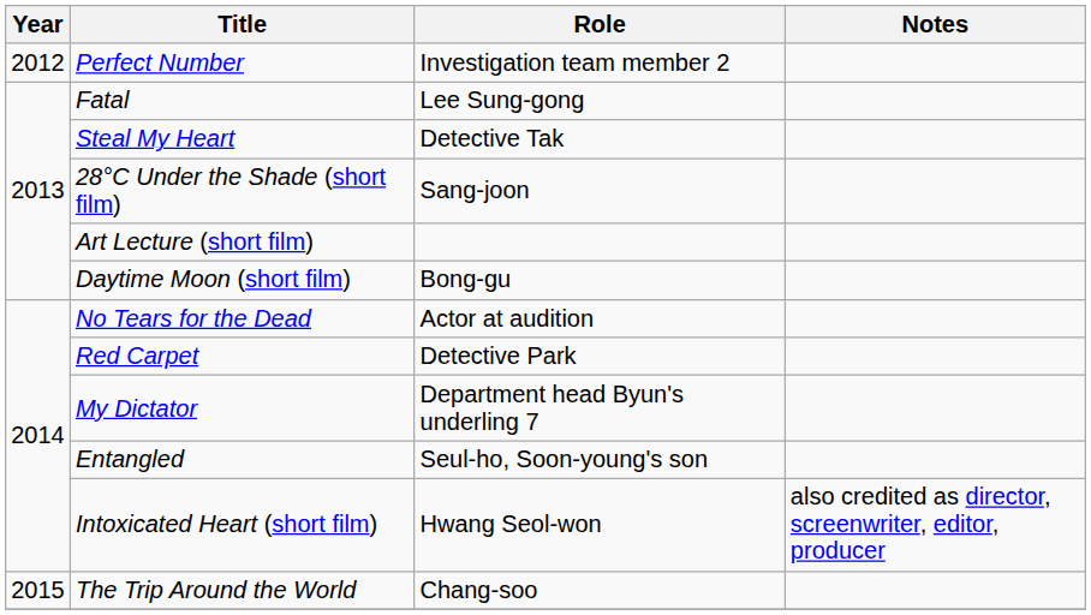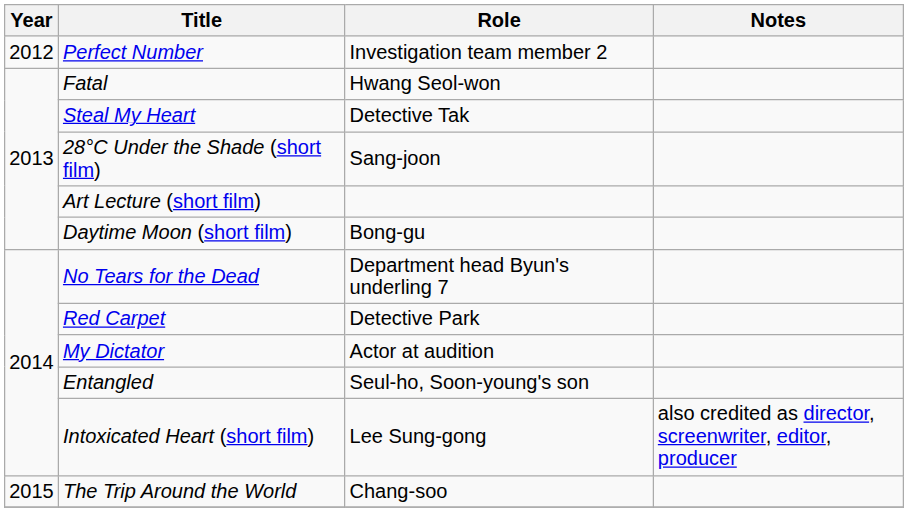 <table class="wikitable" style="width:720px">
 <tr>
 <th width=10>Year</th>
 <th>Title</th>
 <th>Role</th>
 <th>Notes</th>
 </tr>
 <tr>
 <td>2012</td>
 <td><em><a href='#'>Perfect Number</a></em></td>
 <td>Investigation team member 2</td>
 <td></td>
 </tr>
 <tr>
 <td rowspan=5>2013</td>
 <td><em>Fatal</em></td>
-<td>Lee Sung-gong</td>
+<td>Hwang Seol-won</td>
 <td></td>
 </tr>
 <tr>
 <td><em><a href='#'>Steal My Heart</a></em></td>
 <td>Detective Tak</td>
 <td></td>
 </tr>
 <tr>
 <td><em>28°C Under the Shade</em> (<a href='#'>short film</a>)</td>
 <td>Sang-joon</td>
 <td></td>
 </tr>
 <tr>
 <td><em>Art Lecture</em> (<a href='#'>short film</a>)</td>
 <td></td>
 <td></td>
 </tr>
 <tr>
 <td><em>Daytime Moon</em> (<a href='#'>short film</a>)</td>
 <td>Bong-gu</td>
 <td></td>
 </tr>
 <tr>
 <td rowspan=5>2014</td>
 <td><em><a href='#'>No Tears for the Dead</a></em></td>
-<td>Actor at audition</td>
+<td>Department head Byun's underling 7</td>
 <td></td>
 </tr>
 <tr>
 <td><em><a href='#'>Red Carpet</a></em></td>
 <td>Detective Park</td>
 <td></td>
 </tr>
 <tr>
 <td><em><a href='#'>My Dictator</a></em></td>
-<td>Department head Byun's underling 7</td>
+<td>Actor at audition</td>
 <td></td>
 </tr>
 <tr>
 <td><em>Entangled</em></td>
 <td>Seul-ho, Soon-young's son</td>
 <td></td>
 </tr>
 <tr>
 <td><em>Intoxicated Heart</em> (<a href='#'>short film</a>)</td>
-<td>Hwang Seol-won</td>
+<td>Lee Sung-gong</td>
 <td>also credited as <a href='#'>director</a>, <br> <a href='#'>screenwriter</a>, <a href='#'>editor</a>, <a href='#'>producer</a></td>
 </tr>
 <tr>
 <td>2015</td>
 <td><em>The Trip Around the World</em></td>
 <td>Chang-soo</td>
 <td></td>
 </tr>
 <tr>
 </tr>
 </table>
